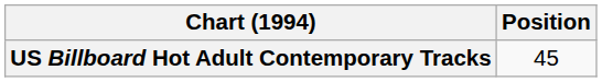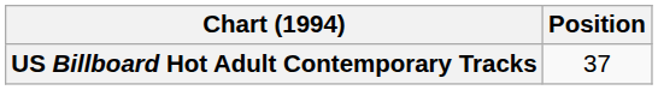 <table class="wikitable plainrowheaders" style="text-align:center">
 <tr>
 <th scope="col">Chart (1994)</th>
 <th scope="col">Position</th>
 </tr>
 <tr>
 <th scope="row">US <em>Billboard</em> Hot Adult Contemporary Tracks</th>
-<td>45</td>
+<td>37</td>
 </tr>
 </table>
